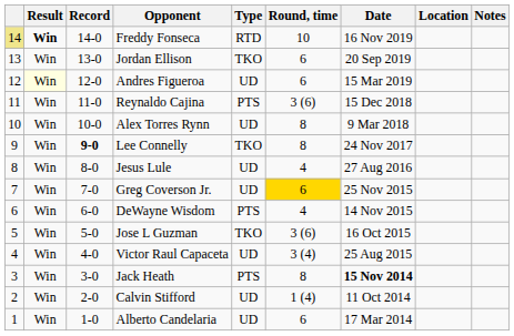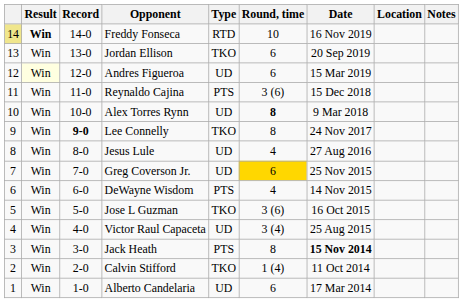 <table class="wikitable" style="text-align:center; font-size:95%">
 <tr>
 <th></th>
 <th>Result</th>
 <th>Record</th>
 <th>Opponent</th>
 <th>Type</th>
 <th>Round, time</th>
 <th>Date</th>
 <th>Location</th>
 <th>Notes</th>
 </tr>
 <tr>
 <td style="background: khaki;">14</td>
 <td><strong>Win</strong></td>
 <td>14-0</td>
 <td align=left> Freddy Fonseca</td>
 <td>RTD</td>
 <td>10</td>
 <td>16 Nov 2019</td>
 <td align=left></td>
 <td align=left></td>
 </tr>
 <tr>
 <td>13</td>
 <td>Win</td>
 <td>13-0</td>
 <td align=left> Jordan Ellison</td>
 <td>TKO</td>
 <td>6</td>
 <td>20 Sep 2019</td>
 <td align=left></td>
 <td></td>
 </tr>
 <tr>
 <td>12</td>
 <td style="background: lightyellow;">Win</td>
 <td>12-0</td>
 <td align=left> Andres Figueroa</td>
 <td>UD</td>
 <td>6</td>
 <td>15 Mar 2019</td>
 <td align=left></td>
 <td align=left></td>
 </tr>
 <tr>
 <td>11</td>
 <td>Win</td>
 <td>11-0</td>
 <td align=left> Reynaldo Cajina</td>
 <td>PTS</td>
 <td>3 (6)</td>
 <td>15 Dec 2018</td>
 <td align=left></td>
 <td></td>
 </tr>
 <tr>
 <td>10</td>
 <td>Win</td>
 <td>10-0</td>
 <td align=left> Alex Torres Rynn</td>
 <td>UD</td>
-<td>8</td>
+<td><strong>8</strong></td>
 <td>9 Mar 2018</td>
 <td align=left></td>
 <td></td>
 </tr>
 <tr>
 <td>9</td>
 <td>Win</td>
 <td><strong>9-0</strong></td>
 <td align=left> Lee Connelly</td>
 <td>TKO</td>
 <td>8</td>
 <td>24 Nov 2017</td>
 <td align=left></td>
 <td align=left></td>
 </tr>
 <tr>
 <td>8</td>
 <td>Win</td>
 <td>8-0</td>
 <td align=left> Jesus Lule</td>
 <td>UD</td>
 <td>4</td>
 <td>27 Aug 2016</td>
 <td align=left></td>
 <td></td>
 </tr>
 <tr>
 <td>7</td>
 <td>Win</td>
 <td>7-0</td>
 <td align=left> Greg Coverson Jr.</td>
 <td>UD</td>
 <td style="background: gold;">6</td>
 <td>25 Nov 2015</td>
 <td align=left></td>
 <td align=left></td>
 </tr>
 <tr>
 <td>6</td>
 <td>Win</td>
 <td>6-0</td>
 <td align=left> DeWayne Wisdom</td>
 <td>PTS</td>
 <td>4</td>
 <td>14 Nov 2015</td>
 <td align=left></td>
 <td></td>
 </tr>
 <tr>
 <td>5</td>
 <td>Win</td>
 <td>5-0</td>
 <td align=left> Jose L Guzman</td>
 <td>TKO</td>
 <td>3 (6)</td>
 <td>16 Oct 2015</td>
 <td align=left></td>
 <td></td>
 </tr>
 <tr>
 <td>4</td>
 <td>Win</td>
 <td>4-0</td>
 <td align=left> Victor Raul Capaceta</td>
 <td>UD</td>
 <td>3 (4)</td>
 <td>25 Aug 2015</td>
 <td align=left></td>
 <td></td>
 </tr>
 <tr>
 <td>3</td>
 <td>Win</td>
 <td>3-0</td>
 <td align=left> Jack Heath</td>
 <td>PTS</td>
 <td>8</td>
 <td><strong>15 Nov 2014</strong></td>
 <td align=left></td>
 <td></td>
 </tr>
 <tr>
 <td>2</td>
 <td>Win</td>
 <td>2-0</td>
 <td align=left> Calvin Stifford</td>
-<td>UD</td>
+<td>TKO</td>
 <td>1 (4)</td>
 <td>11 Oct 2014</td>
 <td align=left></td>
 <td></td>
 </tr>
 <tr>
 <td>1</td>
 <td>Win</td>
 <td>1-0</td>
 <td align=left> Alberto Candelaria</td>
 <td>UD</td>
 <td>6</td>
 <td>17 Mar 2014</td>
 <td align=left></td>
 <td></td>
 </tr>
 </table>
